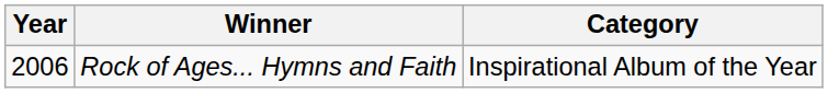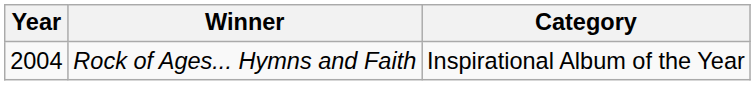 <table class="wikitable">
 <tr>
 <th align="left">Year</th>
 <th align="left">Winner</th>
 <th align="left">Category</th>
 </tr>
 <tr>
-<td align="left">2006</td>
+<td align="left">2004</td>
 <td align="left"><em>Rock of Ages... Hymns and Faith</em></td>
 <td align="left">Inspirational Album of the Year</td>
 </tr>
 </table>
